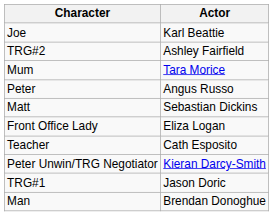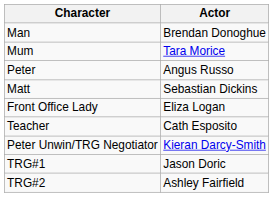 <table class="wikitable">
 <tr>
 <th>Character</th>
 <th>Actor</th>
 </tr>
 <tr>
-<td>Joe</td>
-<td>Karl Beattie</td>
-</tr>
-<tr>
-<td>TRG#2</td>
-<td>Ashley Fairfield</td>
+<td>Man</td>
+<td>Brendan Donoghue</td>
 </tr>
 <tr>
 <td>Mum</td>
 <td><a href='#'>Tara Morice</a></td>
 </tr>
 <tr>
 <td>Peter</td>
 <td>Angus Russo</td>
 </tr>
 <tr>
 <td>Matt</td>
 <td>Sebastian Dickins</td>
 </tr>
 <tr>
 <td>Front Office Lady</td>
 <td>Eliza Logan</td>
 </tr>
 <tr>
 <td>Teacher</td>
 <td>Cath Esposito</td>
 </tr>
 <tr>
 <td>Peter Unwin/TRG Negotiator</td>
 <td><a href='#'>Kieran Darcy-Smith</a></td>
 </tr>
 <tr>
 <td>TRG#1</td>
 <td>Jason Doric</td>
 </tr>
 <tr>
-<td>Man</td>
-<td>Brendan Donoghue</td>
+<td>TRG#2</td>
+<td>Ashley Fairfield</td>
 </tr>
 </table>
